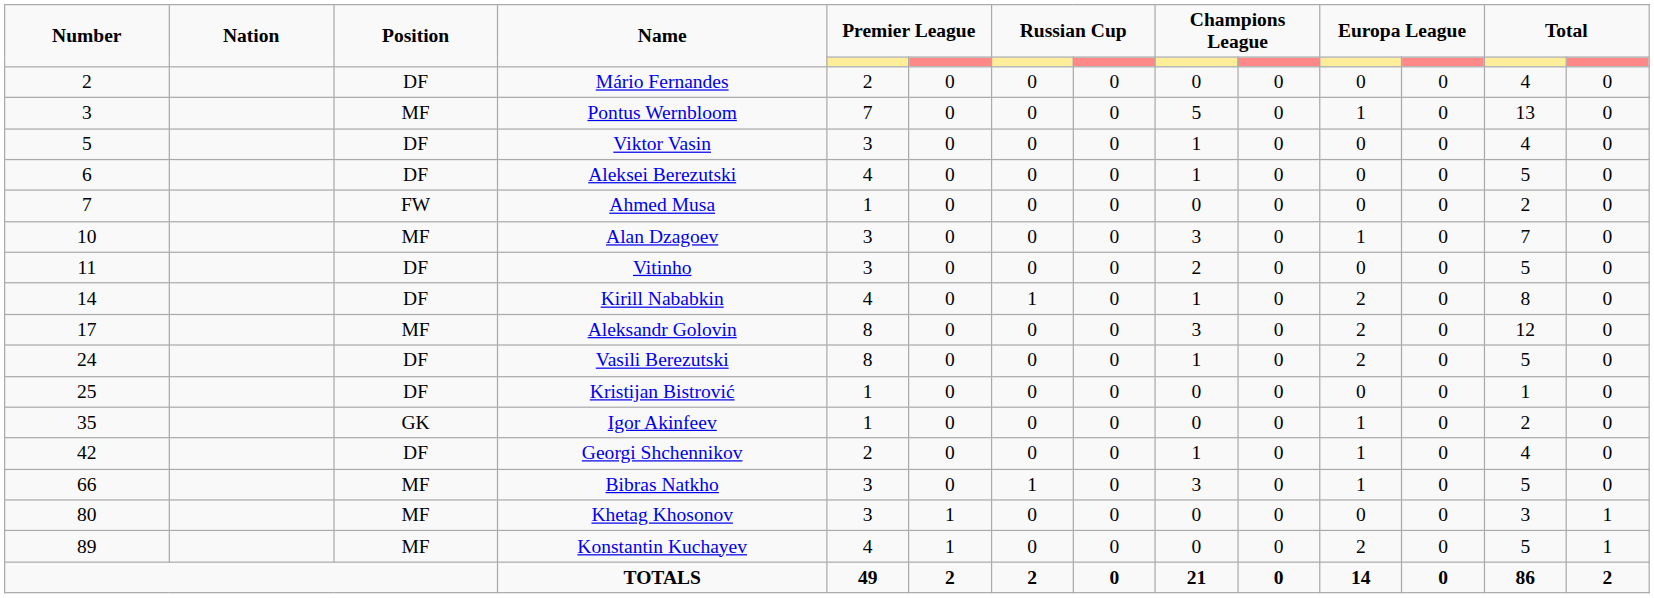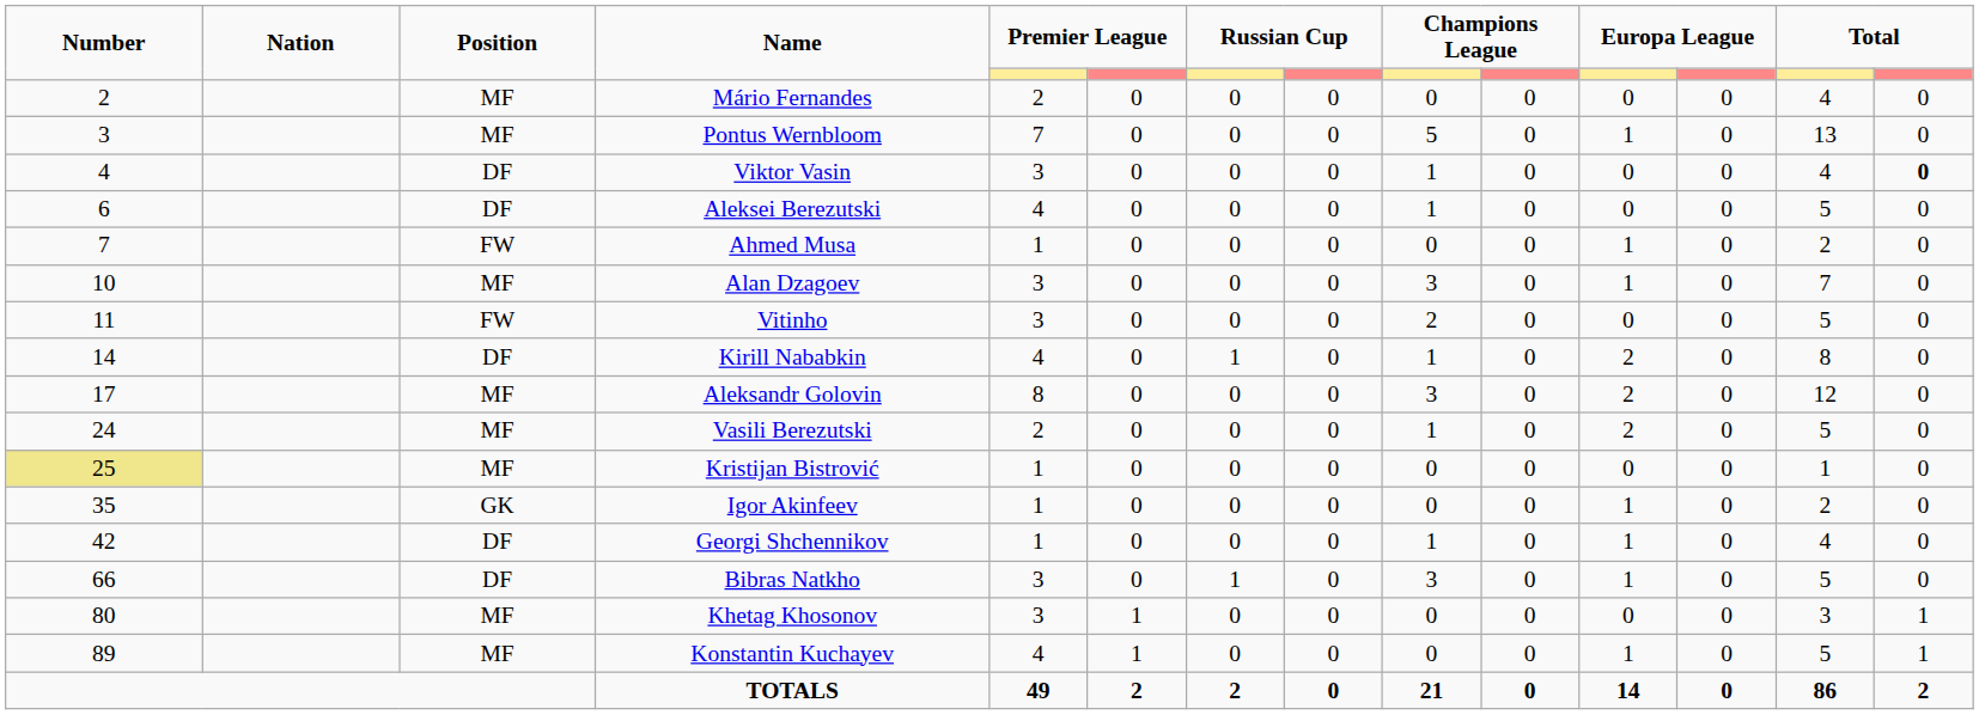 <table class="wikitable" style="font-size: 100%; text-align: center;">
 <tr>
 <td rowspan="2" width="10%" align="center"><strong>Number</strong></td>
 <td rowspan="2" width="10%" align="center"><strong>Nation</strong></td>
 <td rowspan="2" width="10%" align="center"><strong>Position</strong></td>
 <td rowspan="2" width="20%" align="center"><strong>Name</strong></td>
 <td colspan="2" align="center"><strong>Premier League</strong></td>
 <td colspan="2" align="center"><strong>Russian Cup</strong></td>
 <td colspan="2" align="center"><strong>Champions League</strong></td>
 <td colspan="2" align="center"><strong>Europa League</strong></td>
 <td colspan="2" align="center"><strong>Total</strong></td>
 </tr>
 <tr>
 <th width=60 style="background: #FFEE99"></th>
 <th width=60 style="background: #FF8888"></th>
 <th width=60 style="background: #FFEE99"></th>
 <th width=60 style="background: #FF8888"></th>
 <th width=60 style="background: #FFEE99"></th>
 <th width=60 style="background: #FF8888"></th>
 <th width=60 style="background: #FFEE99"></th>
 <th width=60 style="background: #FF8888"></th>
 <th width=60 style="background: #FFEE99"></th>
 <th width=60 style="background: #FF8888"></th>
 </tr>
 <tr>
 <td>2</td>
 <td></td>
-<td>DF</td>
+<td>MF</td>
 <td><a href='#'>Mário Fernandes</a></td>
 <td>2</td>
 <td>0</td>
 <td>0</td>
 <td>0</td>
 <td>0</td>
 <td>0</td>
 <td>0</td>
 <td>0</td>
 <td>4</td>
 <td>0</td>
 </tr>
 <tr>
 <td>3</td>
 <td></td>
 <td>MF</td>
 <td><a href='#'>Pontus Wernbloom</a></td>
 <td>7</td>
 <td>0</td>
 <td>0</td>
 <td>0</td>
 <td>5</td>
 <td>0</td>
 <td>1</td>
 <td>0</td>
 <td>13</td>
 <td>0</td>
 </tr>
 <tr>
-<td>5</td>
+<td>4</td>
 <td></td>
 <td>DF</td>
 <td><a href='#'>Viktor Vasin</a></td>
 <td>3</td>
 <td>0</td>
 <td>0</td>
 <td>0</td>
 <td>1</td>
 <td>0</td>
 <td>0</td>
 <td>0</td>
 <td>4</td>
-<td>0</td>
+<td><strong>0</strong></td>
 </tr>
 <tr>
 <td>6</td>
 <td></td>
 <td>DF</td>
 <td><a href='#'>Aleksei Berezutski</a></td>
 <td>4</td>
 <td>0</td>
 <td>0</td>
 <td>0</td>
 <td>1</td>
 <td>0</td>
 <td>0</td>
 <td>0</td>
 <td>5</td>
 <td>0</td>
 </tr>
 <tr>
 <td>7</td>
 <td></td>
 <td>FW</td>
 <td><a href='#'>Ahmed Musa</a></td>
 <td>1</td>
 <td>0</td>
 <td>0</td>
 <td>0</td>
 <td>0</td>
 <td>0</td>
-<td>0</td>
+<td>1</td>
 <td>0</td>
 <td>2</td>
 <td>0</td>
 </tr>
 <tr>
 <td>10</td>
 <td></td>
 <td>MF</td>
 <td><a href='#'>Alan Dzagoev</a></td>
 <td>3</td>
 <td>0</td>
 <td>0</td>
 <td>0</td>
 <td>3</td>
 <td>0</td>
 <td>1</td>
 <td>0</td>
 <td>7</td>
 <td>0</td>
 </tr>
 <tr>
 <td>11</td>
 <td></td>
-<td>DF</td>
+<td>FW</td>
 <td><a href='#'>Vitinho</a></td>
 <td>3</td>
 <td>0</td>
 <td>0</td>
 <td>0</td>
 <td>2</td>
 <td>0</td>
 <td>0</td>
 <td>0</td>
 <td>5</td>
 <td>0</td>
 </tr>
 <tr>
 <td>14</td>
 <td></td>
 <td>DF</td>
 <td><a href='#'>Kirill Nababkin</a></td>
 <td>4</td>
 <td>0</td>
 <td>1</td>
 <td>0</td>
 <td>1</td>
 <td>0</td>
 <td>2</td>
 <td>0</td>
 <td>8</td>
 <td>0</td>
 </tr>
 <tr>
 <td>17</td>
 <td></td>
 <td>MF</td>
 <td><a href='#'>Aleksandr Golovin</a></td>
 <td>8</td>
 <td>0</td>
 <td>0</td>
 <td>0</td>
 <td>3</td>
 <td>0</td>
 <td>2</td>
 <td>0</td>
 <td>12</td>
 <td>0</td>
 </tr>
 <tr>
 <td>24</td>
 <td></td>
-<td>DF</td>
+<td>MF</td>
 <td><a href='#'>Vasili Berezutski</a></td>
-<td>8</td>
+<td>2</td>
 <td>0</td>
 <td>0</td>
 <td>0</td>
 <td>1</td>
 <td>0</td>
 <td>2</td>
 <td>0</td>
 <td>5</td>
 <td>0</td>
 </tr>
 <tr>
-<td>25</td>
+<td style="background: khaki;">25</td>
 <td></td>
-<td>DF</td>
+<td>MF</td>
 <td><a href='#'>Kristijan Bistrović</a></td>
 <td>1</td>
 <td>0</td>
 <td>0</td>
 <td>0</td>
 <td>0</td>
 <td>0</td>
 <td>0</td>
 <td>0</td>
 <td>1</td>
 <td>0</td>
 </tr>
 <tr>
 <td>35</td>
 <td></td>
 <td>GK</td>
 <td><a href='#'>Igor Akinfeev</a></td>
 <td>1</td>
 <td>0</td>
 <td>0</td>
 <td>0</td>
 <td>0</td>
 <td>0</td>
 <td>1</td>
 <td>0</td>
 <td>2</td>
 <td>0</td>
 </tr>
 <tr>
 <td>42</td>
 <td></td>
 <td>DF</td>
 <td><a href='#'>Georgi Shchennikov</a></td>
-<td>2</td>
+<td>1</td>
 <td>0</td>
 <td>0</td>
 <td>0</td>
 <td>1</td>
 <td>0</td>
 <td>1</td>
 <td>0</td>
 <td>4</td>
 <td>0</td>
 </tr>
 <tr>
 <td>66</td>
 <td></td>
-<td>MF</td>
+<td>DF</td>
 <td><a href='#'>Bibras Natkho</a></td>
 <td>3</td>
 <td>0</td>
 <td>1</td>
 <td>0</td>
 <td>3</td>
 <td>0</td>
 <td>1</td>
 <td>0</td>
 <td>5</td>
 <td>0</td>
 </tr>
 <tr>
 <td>80</td>
 <td></td>
 <td>MF</td>
 <td><a href='#'>Khetag Khosonov</a></td>
 <td>3</td>
 <td>1</td>
 <td>0</td>
 <td>0</td>
 <td>0</td>
 <td>0</td>
 <td>0</td>
 <td>0</td>
 <td>3</td>
 <td>1</td>
 </tr>
 <tr>
 <td>89</td>
 <td></td>
 <td>MF</td>
 <td><a href='#'>Konstantin Kuchayev</a></td>
 <td>4</td>
 <td>1</td>
 <td>0</td>
 <td>0</td>
 <td>0</td>
 <td>0</td>
-<td>2</td>
+<td>1</td>
 <td>0</td>
 <td>5</td>
 <td>1</td>
 </tr>
 <tr>
 <td colspan="3"></td>
 <td><strong>TOTALS</strong></td>
 <td><strong>49</strong></td>
 <td><strong>2</strong></td>
 <td><strong>2</strong></td>
 <td><strong>0</strong></td>
 <td><strong>21</strong></td>
 <td><strong>0</strong></td>
 <td><strong>14</strong></td>
 <td><strong>0</strong></td>
 <td><strong>86</strong></td>
 <td><strong>2</strong></td>
 </tr>
 </table>
